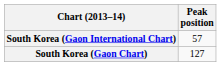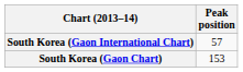 <table class="wikitable sortable plainrowheaders">
 <tr>
 <th>Chart (2013–14)</th>
 <th>Peak<br>position</th>
 </tr>
 <tr>
 <th scope="row">South Korea (<a href='#'>Gaon International Chart</a>)</th>
 <td style="text-align:center;">57</td>
 </tr>
 <tr>
 <th scope="row">South Korea (<a href='#'>Gaon Chart</a>)</th>
-<td style="text-align:center;">127</td>
+<td style="text-align:center;">153</td>
 </tr>
 </table>
